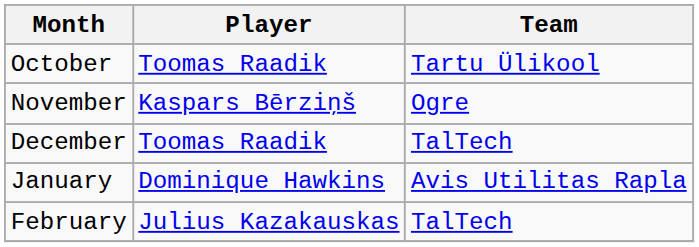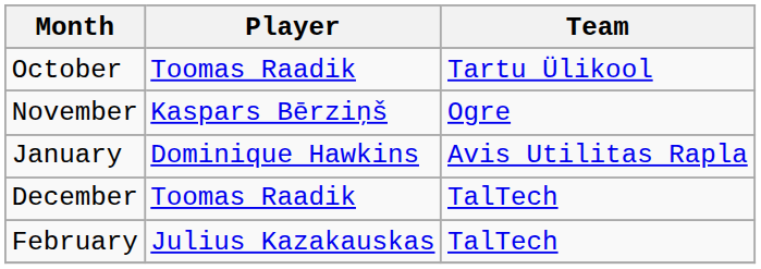 <table class="wikitable sortable">
 <tr>
 <th>Month</th>
 <th>Player</th>
 <th>Team</th>
 </tr>
 <tr>
 <td>October</td>
 <td> <a href='#'>Toomas Raadik</a></td>
 <td> <a href='#'>Tartu Ülikool</a></td>
 </tr>
 <tr>
 <td>November</td>
 <td> <a href='#'>Kaspars Bērziņš</a></td>
 <td> <a href='#'>Ogre</a></td>
 </tr>
 <tr>
+<td>January</td>
+<td> <a href='#'>Dominique Hawkins</a></td>
+<td> <a href='#'>Avis Utilitas Rapla</a></td>
+</tr>
+<tr>
 <td>December</td>
 <td> <a href='#'>Toomas Raadik</a></td>
 <td> <a href='#'>TalTech</a></td>
-</tr>
-<tr>
-<td>January</td>
-<td> <a href='#'>Dominique Hawkins</a></td>
-<td> <a href='#'>Avis Utilitas Rapla</a></td>
 </tr>
 <tr>
 <td>February</td>
 <td> <a href='#'>Julius Kazakauskas</a></td>
 <td> <a href='#'>TalTech</a></td>
 </tr>
 <tr>
 </tr>
 </table>
